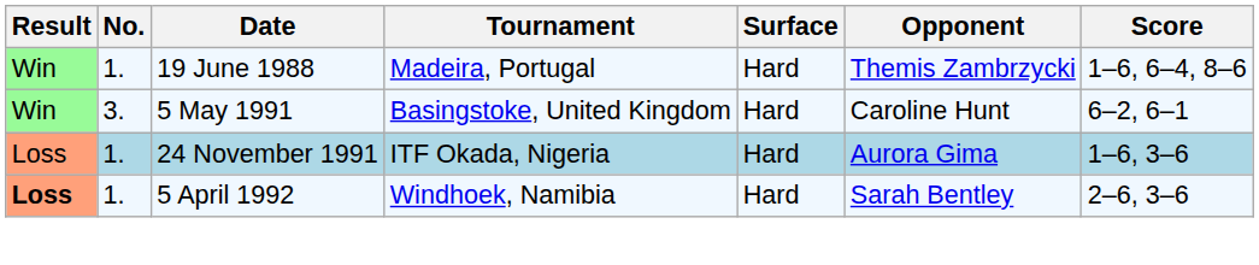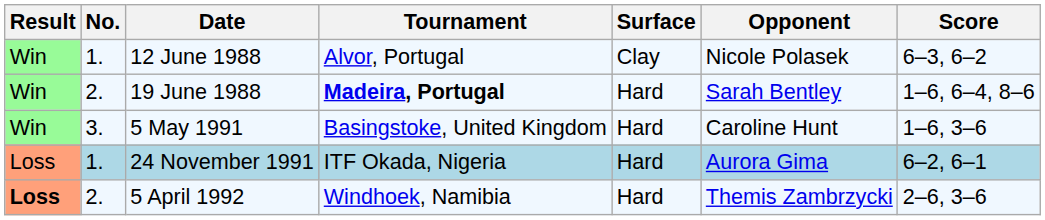 <table class="sortable wikitable" style=font-size:97%>
 <tr>
 <th>Result</th>
 <th>No.</th>
 <th>Date</th>
 <th>Tournament</th>
 <th>Surface</th>
 <th>Opponent</th>
 <th>Score</th>
 </tr>
 <tr style="background:#f0f8ff;">
 <td style="background:#98fb98;">Win</td>
 <td>1.</td>
+<td>12 June 1988</td>
+<td><a href='#'>Alvor</a>, Portugal</td>
+<td>Clay</td>
+<td> Nicole Polasek</td>
+<td>6–3, 6–2</td>
+</tr>
+<tr style="background:#f0f8ff;">
+<td style="background:#98fb98;">Win</td>
+<td>2.</td>
 <td>19 June 1988</td>
-<td><a href='#'>Madeira</a>, Portugal</td>
+<td><strong><a href='#'>Madeira</a>, Portugal</strong></td>
 <td>Hard</td>
-<td> <a href='#'>Themis Zambrzycki</a></td>
+<td> <a href='#'>Sarah Bentley</a></td>
 <td>1–6, 6–4, 8–6</td>
 </tr>
 <tr style="background:#f0f8ff;">
 <td style="background:#98fb98;">Win</td>
 <td>3.</td>
 <td>5 May 1991</td>
 <td><a href='#'>Basingstoke</a>, United Kingdom</td>
 <td>Hard</td>
 <td> Caroline Hunt</td>
-<td>6–2, 6–1</td>
+<td>1–6, 3–6</td>
 </tr>
 <tr bgcolor="lightblue">
 <td style="background:#ffa07a;">Loss</td>
 <td>1.</td>
 <td>24 November 1991</td>
 <td>ITF Okada, Nigeria</td>
 <td>Hard</td>
 <td> <a href='#'>Aurora Gima</a></td>
-<td>1–6, 3–6</td>
+<td>6–2, 6–1</td>
 </tr>
 <tr style="background:#f0f8ff;">
 <td style="background:#ffa07a;"><strong>Loss</strong></td>
-<td>1.</td>
+<td>2.</td>
 <td>5 April 1992</td>
 <td><a href='#'>Windhoek</a>, Namibia</td>
 <td>Hard</td>
-<td> <a href='#'>Sarah Bentley</a></td>
+<td> <a href='#'>Themis Zambrzycki</a></td>
 <td>2–6, 3–6</td>
 </tr>
 </table>
